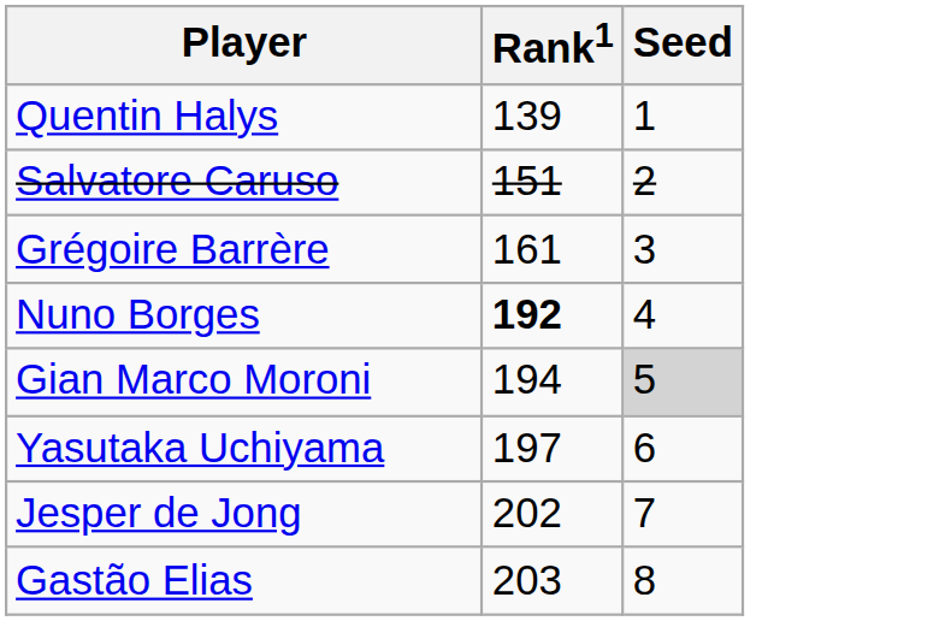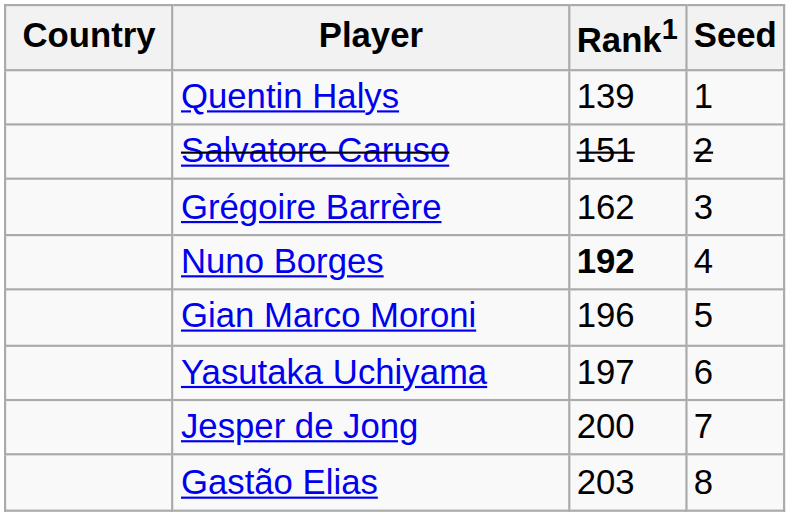 <table class="sortable wikitable">
 <tr>
+<th width="70">Country</th>
 <th width="175">Player</th>
 <th>Rank<sup>1</sup></th>
 <th>Seed</th>
 </tr>
 <tr>
+<td></td>
 <td><a href='#'>Quentin Halys</a></td>
 <td>139</td>
 <td>1</td>
 </tr>
 <tr>
+<td><s></s></td>
 <td><s><a href='#'>Salvatore Caruso</a></s></td>
 <td><s>151</s></td>
 <td><s>2</s></td>
 </tr>
 <tr>
+<td></td>
 <td><a href='#'>Grégoire Barrère</a></td>
-<td>161</td>
+<td>162</td>
 <td>3</td>
 </tr>
 <tr>
+<td></td>
 <td><a href='#'>Nuno Borges</a></td>
 <td><strong>192</strong></td>
 <td>4</td>
 </tr>
 <tr>
+<td></td>
 <td><a href='#'>Gian Marco Moroni</a></td>
-<td>194</td>
-<td style="background: lightgrey;">5</td>
+<td>196</td>
+<td>5</td>
 </tr>
 <tr>
+<td></td>
 <td><a href='#'>Yasutaka Uchiyama</a></td>
 <td>197</td>
 <td>6</td>
 </tr>
 <tr>
+<td></td>
 <td><a href='#'>Jesper de Jong</a></td>
-<td>202</td>
+<td>200</td>
 <td>7</td>
 </tr>
 <tr>
+<td></td>
 <td><a href='#'>Gastão Elias</a></td>
 <td>203</td>
 <td>8</td>
 </tr>
 </table>
